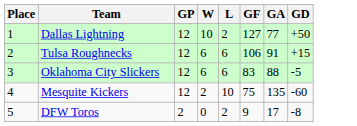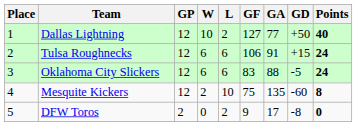 <table class="wikitable">
 <tr>
 <th>Place</th>
 <th style="width:170px;">Team</th>
 <th width="20">GP</th>
 <th width="20">W</th>
 <th width="20">L</th>
 <th width="20">GF</th>
 <th width="20">GA</th>
 <th width="25">GD</th>
+<th>Points</th>
 </tr>
 <tr style="background:#cfc;">
 <td>1</td>
 <td><a href='#'>Dallas Lightning</a></td>
 <td>12</td>
 <td>10</td>
 <td>2</td>
 <td>127</td>
 <td>77</td>
 <td>+50</td>
+<td><strong>40</strong></td>
 </tr>
 <tr style="background:#cfc;">
 <td>2</td>
 <td><a href='#'>Tulsa Roughnecks</a></td>
 <td>12</td>
 <td>6</td>
 <td>6</td>
 <td>106</td>
 <td>91</td>
 <td>+15</td>
+<td><strong>24</strong></td>
 </tr>
 <tr style="background:#cfc;">
 <td>3</td>
 <td><a href='#'>Oklahoma City Slickers</a></td>
 <td>12</td>
 <td>6</td>
 <td>6</td>
 <td>83</td>
 <td>88</td>
 <td>-5</td>
+<td><strong>24</strong></td>
 </tr>
 <tr>
 <td>4</td>
 <td><a href='#'>Mesquite Kickers</a></td>
 <td>12</td>
 <td>2</td>
 <td>10</td>
 <td>75</td>
 <td>135</td>
 <td>-60</td>
+<td><strong>8</strong></td>
 </tr>
 <tr>
 <td>5</td>
 <td><a href='#'>DFW Toros</a></td>
 <td>2</td>
 <td>0</td>
 <td>2</td>
 <td>9</td>
 <td>17</td>
 <td>-8</td>
+<td><strong>0</strong></td>
 </tr>
 </table>
